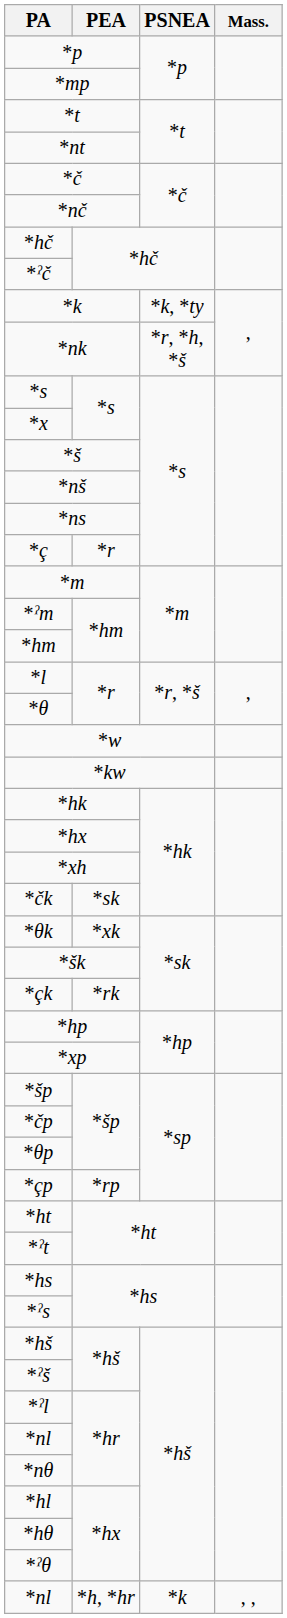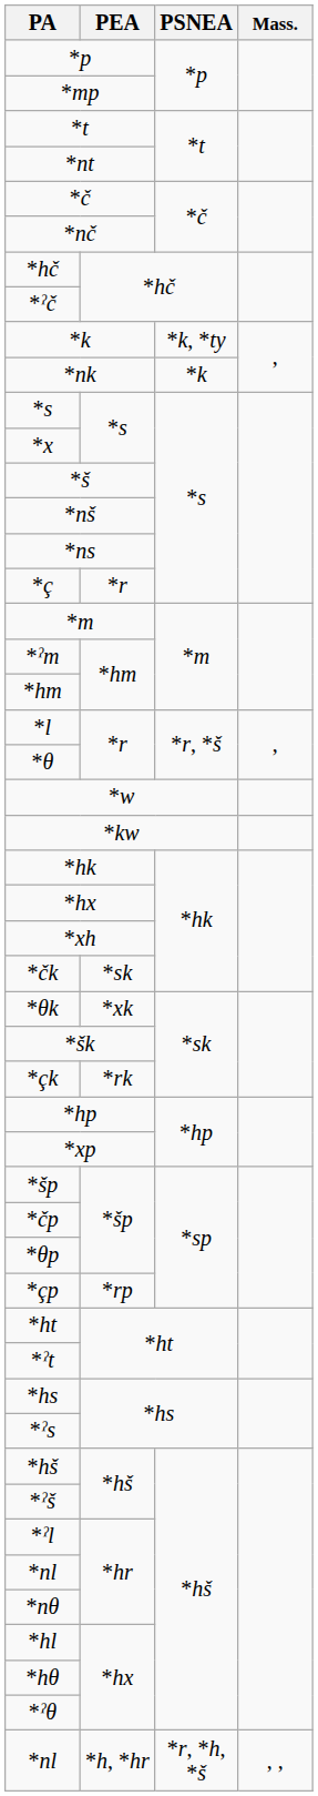 <table class="wikitable floatright">
 <tr ----bgcolor="#eeeeee">
 <th style="width: 35pt;">PA</th>
 <th style="width: 35pt;">PEA</th>
 <th style="width: 35pt;">PSNEA</th>
 <th style="width: 35pt;"><small>Mass.</small></th>
 </tr>
 <tr>
 <td style="text-align: center;" colspan="2">*<em>p</em></td>
 <td style="text-align: center;" rowspan="2">*<em>p</em></td>
 <td style="text-align: center;" rowspan="2"></td>
 </tr>
 <tr>
 <td style="text-align: center;" colspan="2">*<em>mp</em></td>
 </tr>
 <tr>
 <td style="text-align: center;" colspan="2">*<em>t</em></td>
 <td style="text-align: center;" rowspan="2">*<em>t</em></td>
 <td style="text-align: center;" rowspan="2"></td>
 </tr>
 <tr>
 <td style="text-align: center;" colspan="2">*<em>nt</em></td>
 </tr>
 <tr>
 <td style="text-align: center;" colspan="2">*<em>č</em></td>
 <td style="text-align: center;" rowspan="2">*<em>č</em></td>
 <td style="text-align: center;" rowspan="2"></td>
 </tr>
 <tr>
 <td style="text-align: center;" colspan="2">*<em>nč</em></td>
 </tr>
 <tr>
 <td style="text-align: center;">*<em>hč</em></td>
 <td style="text-align: center;" colspan="2" rowspan="2">*<em>hč</em></td>
 <td style="text-align: center;" rowspan="2"></td>
 </tr>
 <tr>
 <td style="text-align: center;">*<em>ˀč</em></td>
 </tr>
 <tr>
 <td style="text-align: center;" colspan="2">*<em>k</em></td>
 <td style="text-align: center;">*<em>k</em>, *<em>ty</em></td>
 <td style="text-align: center;" rowspan="2">, </td>
 </tr>
 <tr>
 <td style="text-align: center;" colspan="2">*<em>nk</em></td>
-<td style="text-align: center;">*<em>r</em>, *<em>h</em>, *<em>š</em></td>
+<td style="text-align: center;">*<em>k</em></td>
 </tr>
 <tr>
 <td style="text-align: center;">*<em>s</em></td>
 <td style="text-align: center;" rowspan="2">*<em>s</em></td>
 <td style="text-align: center;" rowspan="6">*<em>s</em></td>
 <td style="text-align: center;" rowspan="6"></td>
 </tr>
 <tr>
 <td style="text-align: center;">*<em>x</em></td>
 </tr>
 <tr>
 <td style="text-align: center;" colspan="2">*<em>š</em></td>
 </tr>
 <tr>
 <td style="text-align: center;" colspan="2">*<em>nš</em></td>
 </tr>
 <tr>
 <td style="text-align: center;" colspan="2">*<em>ns</em></td>
 </tr>
 <tr>
 <td style="text-align: center;">*<em>ç</em></td>
 <td style="text-align: center;">*<em>r</em></td>
 </tr>
 <tr>
 <td style="text-align: center;" colspan="2">*<em>m</em></td>
 <td style="text-align: center;" rowspan="3">*<em>m</em></td>
 <td style="text-align: center;" rowspan="3"></td>
 </tr>
 <tr>
 <td style="text-align: center;">*<em>ˀm</em></td>
 <td style="text-align: center;" rowspan="2">*<em>hm</em></td>
 </tr>
 <tr>
 <td style="text-align: center;">*<em>hm</em></td>
 </tr>
 <tr>
 <td style="text-align: center;">*<em>l</em></td>
 <td style="text-align: center;" rowspan="2">*<em>r</em></td>
 <td style="text-align: center;" rowspan="2">*<em>r</em>, *<em>š</em></td>
 <td style="text-align: center;" rowspan="2">, </td>
 </tr>
 <tr>
 <td style="text-align: center;">*<em>θ</em></td>
 </tr>
 <tr>
 <td style="text-align: center;" colspan="3">*<em>w</em></td>
 <td style="text-align: center;"></td>
 </tr>
 <tr>
 <td style="text-align: center;" colspan="3">*<em>kw</em></td>
 <td style="text-align: center;"></td>
 </tr>
 <tr>
 <td style="text-align: center;" colspan="2">*<em>hk</em></td>
 <td style="text-align: center;" rowspan="4">*<em>hk</em></td>
 <td style="text-align: center;" rowspan="4"></td>
 </tr>
 <tr>
 <td style="text-align: center;" colspan="2">*<em>hx</em></td>
 </tr>
 <tr>
 <td style="text-align: center;" colspan="2">*<em>xh</em></td>
 </tr>
 <tr>
 <td style="text-align: center;">*<em>čk</em></td>
 <td style="text-align: center;">*<em>sk</em></td>
 </tr>
 <tr>
 <td style="text-align: center;">*<em>θk</em></td>
 <td style="text-align: center;">*<em>xk</em></td>
 <td style="text-align: center;" rowspan="3">*<em>sk</em></td>
 <td style="text-align: center;" rowspan="3"></td>
 </tr>
 <tr>
 <td style="text-align: center;" colspan="2">*<em>šk</em></td>
 </tr>
 <tr>
 <td style="text-align: center;">*<em>çk</em></td>
 <td style="text-align: center;">*<em>rk</em></td>
 </tr>
 <tr>
 <td style="text-align: center;" colspan="2">*<em>hp</em></td>
 <td style="text-align: center;" rowspan="2">*<em>hp</em></td>
 <td style="text-align: center;" rowspan="2"></td>
 </tr>
 <tr>
 <td style="text-align: center;" colspan="2">*<em>xp</em></td>
 </tr>
 <tr>
 <td style="text-align: center;">*<em>šp</em></td>
 <td style="text-align: center;" rowspan="3">*<em>šp</em></td>
 <td style="text-align: center;" rowspan="4">*<em>sp</em></td>
 <td style="text-align: center;" rowspan="4"></td>
 </tr>
 <tr>
 <td style="text-align: center;">*<em>čp</em></td>
 </tr>
 <tr>
 <td style="text-align: center;">*<em>θp</em></td>
 </tr>
 <tr>
 <td style="text-align: center;">*<em>çp</em></td>
 <td style="text-align: center;">*<em>rp</em></td>
 </tr>
 <tr>
 <td style="text-align: center;">*<em>ht</em></td>
 <td style="text-align: center;" rowspan="2" colspan="2">*<em>ht</em></td>
 <td style="text-align: center;" rowspan="2"></td>
 </tr>
 <tr>
 <td style="text-align: center;">*<em>ˀt</em></td>
 </tr>
 <tr>
 <td style="text-align: center;">*<em>hs</em></td>
 <td style="text-align: center;" rowspan="2" colspan="2">*<em>hs</em></td>
 <td style="text-align: center;" rowspan="2"></td>
 </tr>
 <tr>
 <td style="text-align: center;">*<em>ˀs</em></td>
 </tr>
 <tr>
 <td style="text-align: center;">*<em>hš</em></td>
 <td style="text-align: center;" rowspan="2">*<em>hš</em></td>
 <td style="text-align: center;" rowspan="8">*<em>hš</em></td>
 <td style="text-align: center;" rowspan="8"></td>
 </tr>
 <tr>
 <td style="text-align: center;">*<em>ˀš</em></td>
 </tr>
 <tr>
 <td style="text-align: center;">*<em>ˀl</em></td>
 <td style="text-align: center;" rowspan="3">*<em>hr</em></td>
 </tr>
 <tr>
 <td style="text-align: center;">*<em>nl</em></td>
 </tr>
 <tr>
 <td style="text-align: center;">*<em>nθ</em></td>
 </tr>
 <tr>
 <td style="text-align: center;">*<em>hl</em></td>
 <td style="text-align: center;" rowspan="3">*<em>hx</em></td>
 </tr>
 <tr>
 <td style="text-align: center;">*<em>hθ</em></td>
 </tr>
 <tr>
 <td style="text-align: center;">*<em>ˀθ</em></td>
 </tr>
 <tr>
 <td style="text-align: center;">*<em>nl</em></td>
 <td style="text-align: center;">*<em>h</em>, *<em>hr</em></td>
-<td style="text-align: center;">*<em>k</em></td>
+<td style="text-align: center;">*<em>r</em>, *<em>h</em>, *<em>š</em></td>
 <td style="text-align: center;">, , </td>
 </tr>
 </table>
